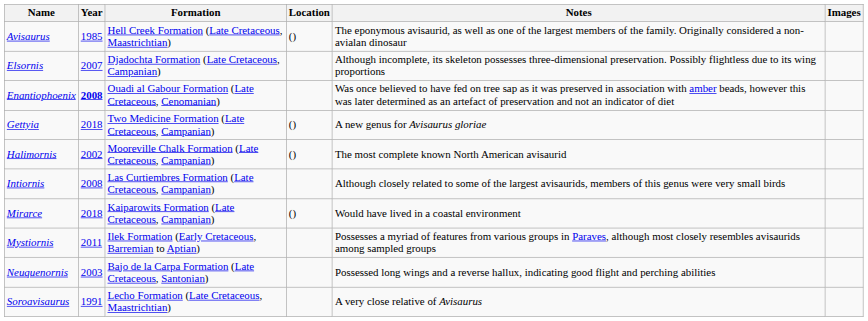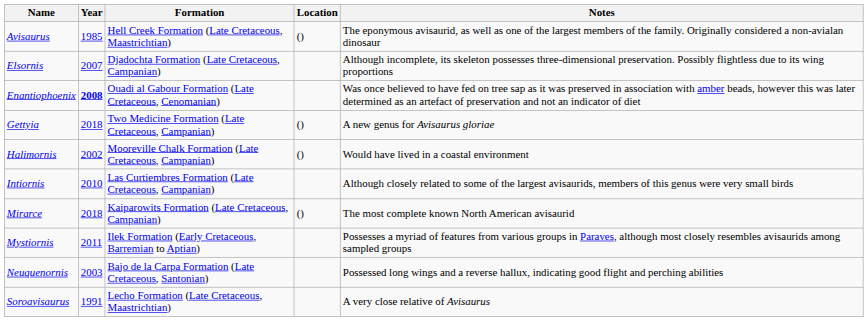 <table class="wikitable sortable" align="center" width="100%">
 <tr>
 <th>Name</th>
 <th>Year</th>
 <th>Formation</th>
 <th>Location</th>
 <th>Notes</th>
-<th>Images</th>
 </tr>
 <tr>
 <td><em><a href='#'>Avisaurus</a></em></td>
 <td><a href='#'>1985</a></td>
 <td><a href='#'>Hell Creek Formation</a> (<a href='#'>Late Cretaceous</a>, <a href='#'>Maastrichtian</a>)</td>
 <td> ()</td>
 <td>The eponymous avisaurid, as well as one of the largest members of the family. Originally considered a non-avialan dinosaur</td>
-<td></td>
 </tr>
 <tr>
 <td><em><a href='#'>Elsornis</a></em></td>
 <td><a href='#'>2007</a></td>
 <td><a href='#'>Djadochta Formation</a> (<a href='#'>Late Cretaceous</a>, <a href='#'>Campanian</a>)</td>
 <td></td>
 <td>Although incomplete, its skeleton possesses three-dimensional preservation. Possibly flightless due to its wing proportions</td>
-<td></td>
 </tr>
 <tr>
 <td><em><a href='#'>Enantiophoenix</a></em></td>
 <td><strong><a href='#'>2008</a></strong></td>
 <td><a href='#'>Ouadi al Gabour Formation</a> (<a href='#'>Late Cretaceous</a>, <a href='#'>Cenomanian</a>)</td>
 <td></td>
 <td>Was once believed to have fed on tree sap as it was preserved in association with <a href='#'>amber</a> beads, however this was later determined as an artefact of preservation and not an indicator of diet</td>
-<td></td>
 </tr>
 <tr>
 <td><em><a href='#'>Gettyia</a></em></td>
 <td><a href='#'>2018</a></td>
 <td><a href='#'>Two Medicine Formation</a> (<a href='#'>Late Cretaceous</a>, <a href='#'>Campanian</a>)</td>
 <td> ()</td>
 <td>A new genus for <em>Avisaurus gloriae</em></td>
-<td></td>
 </tr>
 <tr>
 <td><em><a href='#'>Halimornis</a></em></td>
 <td><a href='#'>2002</a></td>
 <td><a href='#'>Mooreville Chalk Formation</a> (<a href='#'>Late Cretaceous</a>, <a href='#'>Campanian</a>)</td>
 <td> ()</td>
-<td>The most complete known North American avisaurid</td>
-<td></td>
+<td>Would have lived in a coastal environment</td>
 </tr>
 <tr>
 <td><em><a href='#'>Intiornis</a></em></td>
-<td><a href='#'>2008</a></td>
+<td><a href='#'>2010</a></td>
 <td><a href='#'>Las Curtiembres Formation</a> (<a href='#'>Late Cretaceous</a>, <a href='#'>Campanian</a>)</td>
 <td></td>
 <td>Although closely related to some of the largest avisaurids, members of this genus were very small birds</td>
-<td></td>
 </tr>
 <tr>
 <td><em><a href='#'>Mirarce</a></em></td>
 <td><a href='#'>2018</a></td>
 <td><a href='#'>Kaiparowits Formation</a> (<a href='#'>Late Cretaceous</a>, <a href='#'>Campanian</a>)</td>
 <td> ()</td>
-<td>Would have lived in a coastal environment</td>
-<td></td>
+<td>The most complete known North American avisaurid</td>
 </tr>
 <tr>
 <td><em><a href='#'>Mystiornis</a></em></td>
 <td><a href='#'>2011</a></td>
 <td><a href='#'>Ilek Formation</a> (<a href='#'>Early Cretaceous</a>, <a href='#'>Barremian</a> to <a href='#'>Aptian</a>)</td>
 <td></td>
 <td>Possesses a myriad of features from various groups in <a href='#'>Paraves</a>, although most closely resembles avisaurids among sampled groups</td>
-<td></td>
 </tr>
 <tr>
 <td><em><a href='#'>Neuquenornis</a></em></td>
 <td><a href='#'>2003</a></td>
 <td><a href='#'>Bajo de la Carpa Formation</a> (<a href='#'>Late Cretaceous</a>, <a href='#'>Santonian</a>)</td>
 <td></td>
 <td>Possessed long wings and a reverse hallux, indicating good flight and perching abilities</td>
-<td></td>
 </tr>
 <tr>
 <td><em><a href='#'>Soroavisaurus</a></em></td>
 <td><a href='#'>1991</a></td>
 <td><a href='#'>Lecho Formation</a> (<a href='#'>Late Cretaceous</a>, <a href='#'>Maastrichtian</a>)</td>
 <td></td>
 <td>A very close relative of <em>Avisaurus</em></td>
-<td></td>
 </tr>
 </table>
